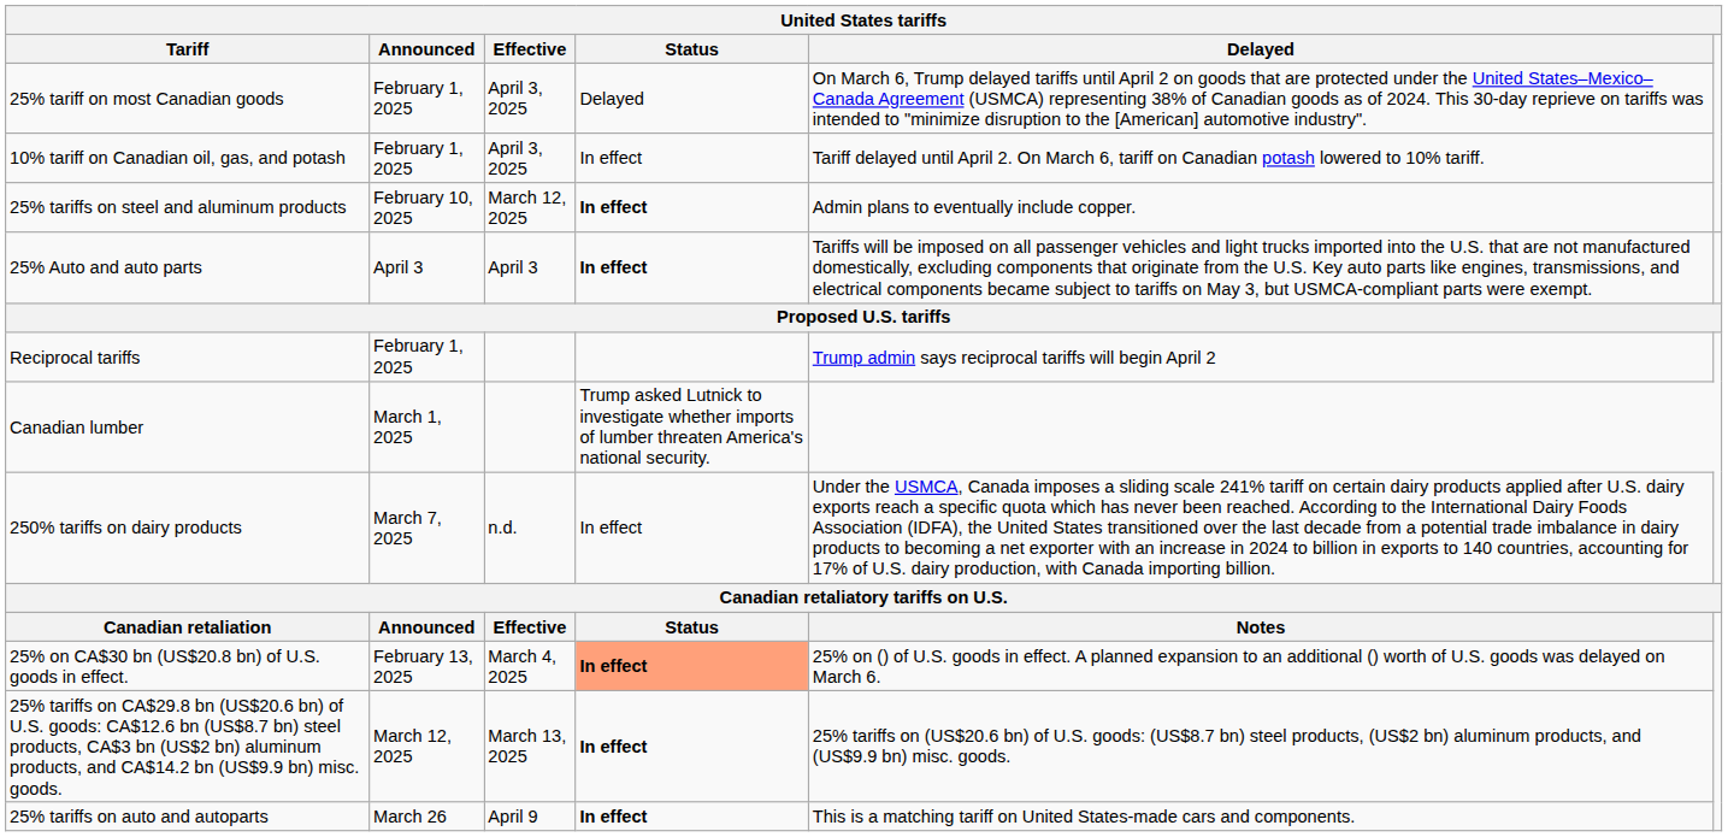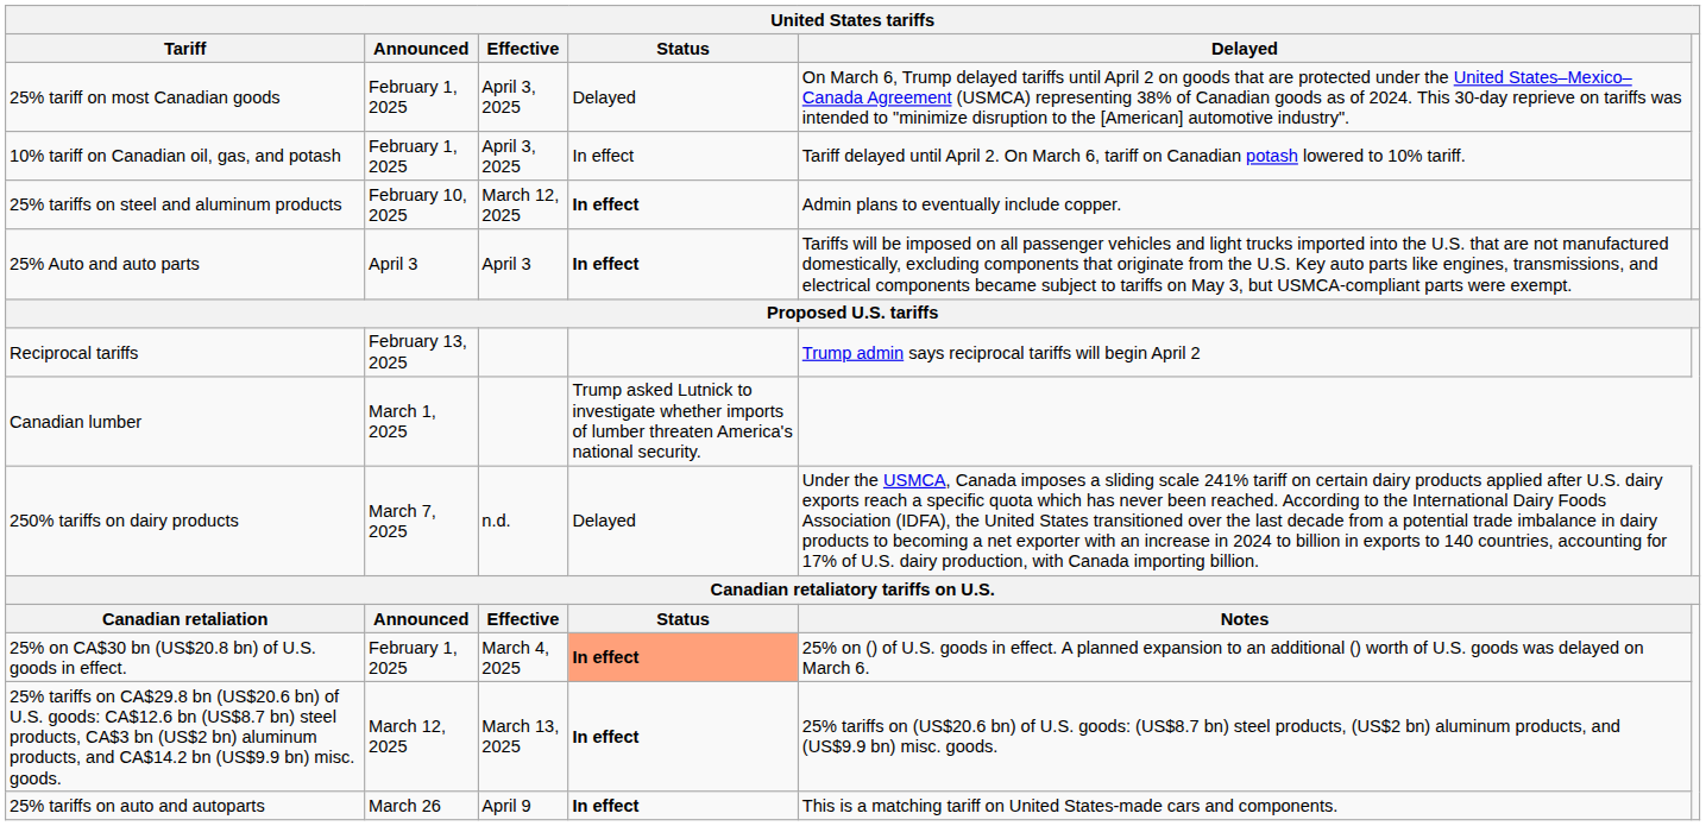 <table class="wikitable" style="font-size: 80%; width=80%">
 <tr>
 <th colspan="6">United States tariffs</th>
 </tr>
 <tr>
 <th>Tariff</th>
 <th>Announced</th>
 <th>Effective</th>
 <th>Status</th>
 <th>Delayed</th>
 </tr>
 <tr>
 <td>25% tariff on most Canadian goods</td>
 <td>February 1, 2025</td>
 <td>April 3, 2025</td>
 <td>Delayed</td>
 <td>On March 6, Trump delayed tariffs until April 2 on goods that are protected under the <a href='#'>United States–Mexico–Canada Agreement</a> (USMCA) representing 38% of Canadian goods as of 2024. This 30-day reprieve on tariffs was intended to "minimize disruption to the [American] automotive industry".</td>
 </tr>
 <tr>
 <td>10% tariff on Canadian oil, gas, and potash</td>
 <td>February 1, 2025</td>
 <td>April 3, 2025</td>
 <td>In effect</td>
 <td>Tariff delayed until April 2. On March 6, tariff on Canadian <a href='#'>potash</a> lowered to 10% tariff.</td>
 </tr>
 <tr>
 <td>25% tariffs on steel and aluminum products</td>
 <td>February 10, 2025</td>
 <td>March 12, 2025</td>
 <td><strong>In effect</strong></td>
 <td>Admin plans to eventually include copper.</td>
 </tr>
 <tr>
 <td>25% Auto and auto parts</td>
 <td>April 3</td>
 <td>April 3</td>
 <td><strong>In effect</strong></td>
 <td>Tariffs will be imposed on all passenger vehicles and light trucks imported into the U.S. that are not manufactured domestically, excluding components that originate from the U.S. Key auto parts like engines, transmissions, and electrical components became subject to tariffs on May 3, but USMCA-compliant parts were exempt.</td>
 <td></td>
 </tr>
 <tr>
 <th colspan="6">Proposed U.S. tariffs</th>
 </tr>
 <tr>
 <td>Reciprocal tariffs</td>
-<td>February 1, 2025</td>
+<td>February 13, 2025</td>
 <td></td>
 <td></td>
 <td><a href='#'>Trump admin</a> says reciprocal tariffs will begin April 2</td>
 </tr>
 <tr>
 <td>Canadian lumber</td>
 <td>March 1, 2025</td>
 <td></td>
 <td>Trump asked Lutnick to investigate whether imports of lumber threaten America's national security.</td>
 </tr>
 <tr>
 <td>250% tariffs on dairy products</td>
 <td>March 7, 2025</td>
 <td>n.d.</td>
-<td>In effect</td>
+<td>Delayed</td>
 <td>Under the <a href='#'>USMCA</a>, Canada imposes a sliding scale 241% tariff on certain dairy products applied after U.S. dairy exports reach a specific quota which has never been reached. According to the International Dairy Foods Association (IDFA), the United States transitioned over the last decade from a potential trade imbalance in dairy products to becoming a net exporter with an increase in 2024 to  billion in exports to 140 countries, accounting for 17% of U.S. dairy production, with Canada importing  billion.</td>
 </tr>
 <tr>
 <th colspan="6">Canadian retaliatory tariffs on U.S.</th>
 </tr>
 <tr>
 <th>Canadian retaliation</th>
 <th>Announced</th>
 <th>Effective</th>
 <th>Status</th>
 <th>Notes</th>
 </tr>
 <tr>
 <td>25% on CA$30 bn (US$20.8 bn) of U.S. goods in effect.</td>
-<td>February 13, 2025</td>
+<td>February 1, 2025</td>
 <td>March 4, 2025</td>
 <td style="background: lightsalmon;"><strong>In effect</strong></td>
 <td>25% on  () of U.S. goods in effect. A planned expansion to an additional  () worth of U.S. goods was delayed on March 6.</td>
 </tr>
 <tr>
 <td>25% tariffs on CA$29.8 bn (US$20.6 bn) of U.S. goods: CA$12.6 bn (US$8.7 bn) steel products, CA$3 bn (US$2 bn) aluminum products, and CA$14.2 bn (US$9.9 bn) misc. goods.</td>
 <td>March 12, 2025</td>
 <td>March 13, 2025</td>
 <td><strong>In effect</strong></td>
 <td>25% tariffs on  (US$20.6 bn) of U.S. goods:  (US$8.7 bn) steel products,  (US$2 bn) aluminum products, and  (US$9.9 bn) misc. goods.</td>
 </tr>
 <tr>
 <td>25% tariffs on auto and autoparts</td>
 <td>March 26 </td>
 <td>April 9</td>
 <td><strong>In effect</strong></td>
 <td>This is a matching tariff on United States-made cars and components.</td>
 </tr>
 </table>
